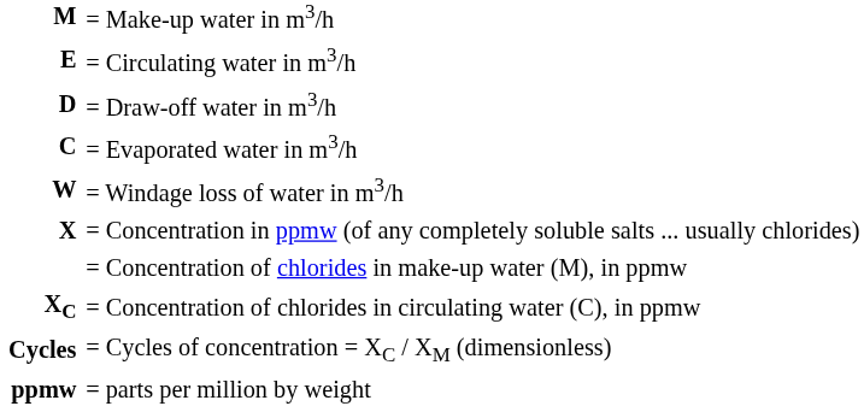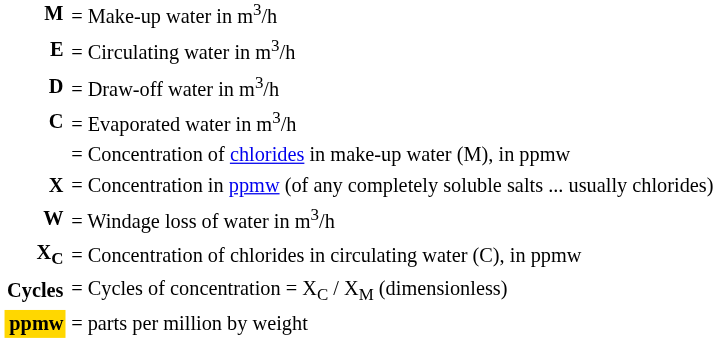 <table border="0" cellpadding="2">
 <tr>
 <td align=right><strong>M</strong></td>
 <td align=left>= Make-up water in m<sup>3</sup>/h</td>
 </tr>
 <tr>
 <td align=right><strong>E</strong></td>
 <td align=left>= Circulating water in m<sup>3</sup>/h</td>
 </tr>
 <tr>
 <td align=right><strong>D</strong></td>
 <td align=left>= Draw-off water in m<sup>3</sup>/h</td>
 </tr>
 <tr>
 <td align=right><strong>C</strong></td>
 <td align=left>= Evaporated water in m<sup>3</sup>/h</td>
 </tr>
 <tr>
-<td align=right><strong>W</strong></td>
-<td align=left>= Windage loss of water in m<sup>3</sup>/h</td>
+<td align=right><strong></strong></td>
+<td align=left>= Concentration of <a href='#'>chlorides</a> in make-up water (M), in ppmw</td>
 </tr>
 <tr>
 <td align=right><strong>X</strong></td>
 <td align=left>= Concentration in <a href='#'>ppmw</a> (of any completely soluble salts ... usually chlorides)</td>
 </tr>
 <tr>
-<td align=right><strong></strong></td>
-<td align=left>= Concentration of <a href='#'>chlorides</a> in make-up water (M), in ppmw</td>
+<td align=right><strong>W</strong></td>
+<td align=left>= Windage loss of water in m<sup>3</sup>/h</td>
 </tr>
 <tr>
 <td align=right><strong>X<sub>C</sub></strong></td>
 <td align=left>= Concentration of chlorides in circulating water (C), in ppmw</td>
 </tr>
 <tr>
 <td align=right><strong>Cycles</strong></td>
 <td align=left>= Cycles of concentration = X<sub>C</sub> / X<sub>M</sub> (dimensionless)</td>
 </tr>
 <tr>
-<td align=right><strong>ppmw</strong></td>
+<td align=right style="background: gold;"><strong>ppmw</strong></td>
 <td align=left>= parts per million by weight</td>
 </tr>
 </table>
